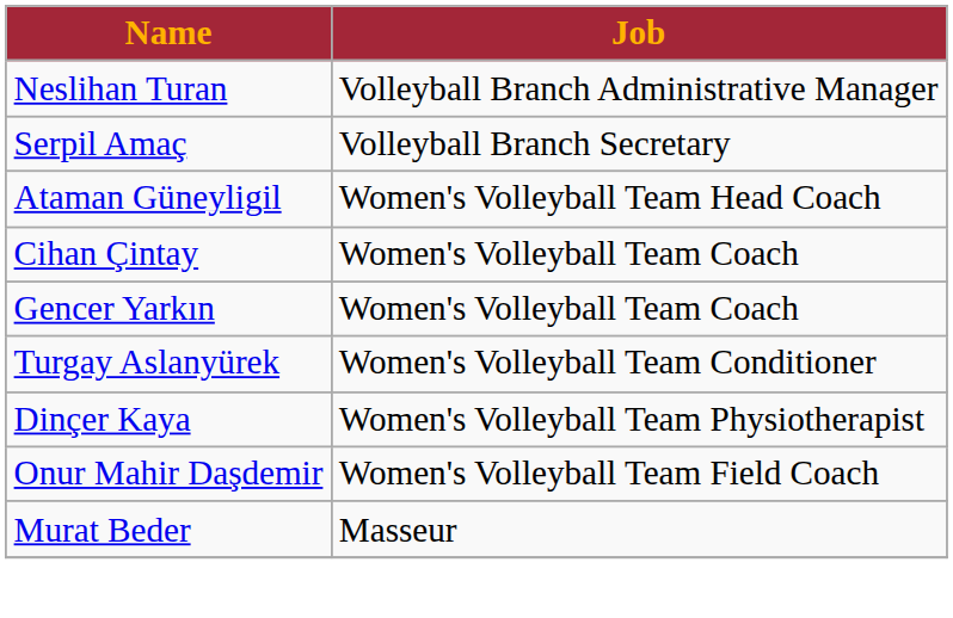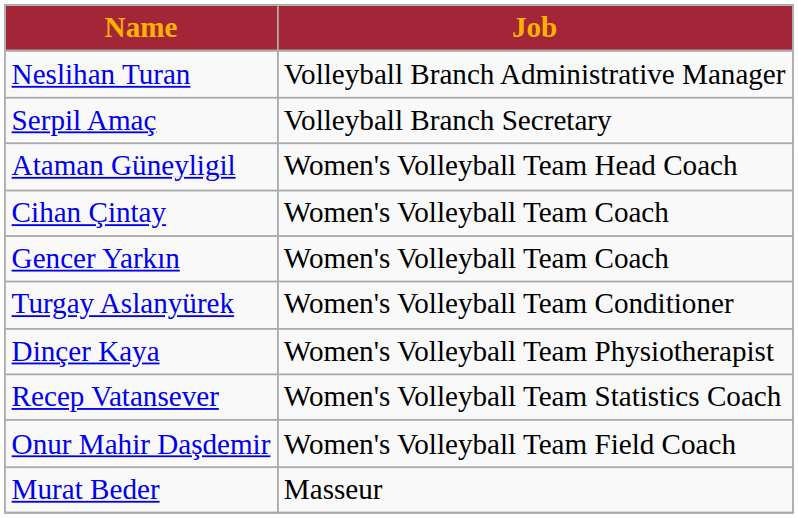 <table class="wikitable">
 <tr>
 <th style="color:#FFB300; background:#A32638;">Name</th>
 <th style="color:#FFB300; background:#A32638;">Job</th>
 </tr>
 <tr>
 <td> <a href='#'>Neslihan Turan</a></td>
 <td>Volleyball Branch Administrative Manager</td>
 </tr>
 <tr>
 <td> <a href='#'>Serpil Amaç</a></td>
 <td>Volleyball Branch Secretary</td>
 </tr>
 <tr>
 <td> <a href='#'>Ataman Güneyligil</a></td>
 <td>Women's Volleyball Team Head Coach</td>
 </tr>
 <tr>
 <td> <a href='#'>Cihan Çintay</a></td>
 <td>Women's Volleyball Team Coach</td>
 </tr>
 <tr>
 <td> <a href='#'>Gencer Yarkın</a></td>
 <td>Women's Volleyball Team Coach</td>
 </tr>
 <tr>
 <td> <a href='#'>Turgay Aslanyürek</a></td>
 <td>Women's Volleyball Team Conditioner</td>
 </tr>
 <tr>
 <td> <a href='#'>Dinçer Kaya</a></td>
 <td>Women's Volleyball Team Physiotherapist</td>
 </tr>
 <tr>
+<td> <a href='#'>Recep Vatansever</a></td>
+<td>Women's Volleyball Team Statistics Coach</td>
+</tr>
+<tr>
 <td> <a href='#'>Onur Mahir Daşdemir</a></td>
 <td>Women's Volleyball Team Field Coach</td>
 </tr>
 <tr>
 <td> <a href='#'>Murat Beder</a></td>
 <td>Masseur</td>
 </tr>
 <tr>
 </tr>
 </table>
